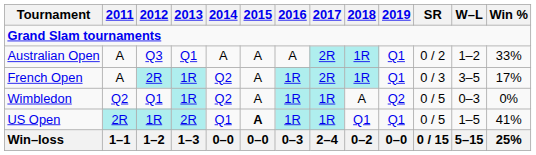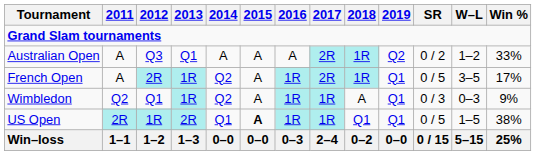 <table class=wikitable style=text-align:center;font-size:97%>
 <tr>
 <th>Tournament</th>
 <th><a href='#'>2011</a></th>
 <th><a href='#'>2012</a></th>
 <th><a href='#'>2013</a></th>
 <th><a href='#'>2014</a></th>
 <th><a href='#'>2015</a></th>
 <th><a href='#'>2016</a></th>
 <th><a href='#'>2017</a></th>
 <th><a href='#'>2018</a></th>
 <th><a href='#'>2019</a></th>
 <th>SR</th>
 <th>W–L</th>
 <th>Win %</th>
 </tr>
 <tr>
 <td colspan=17 align=left><a href='#'><strong>Grand Slam tournaments</strong></a></td>
 </tr>
 <tr>
 <td align=left><a href='#'>Australian Open</a></td>
 <td>A</td>
 <td><a href='#'>Q3</a></td>
 <td><a href='#'>Q1</a></td>
 <td>A</td>
 <td>A</td>
 <td>A</td>
 <td bgcolor=afeeee><a href='#'>2R</a></td>
 <td bgcolor=afeeee><a href='#'>1R</a></td>
-<td><a href='#'>Q1</a></td>
+<td><a href='#'>Q2</a></td>
 <td>0 / 2</td>
 <td>1–2</td>
 <td>33%</td>
 </tr>
 <tr>
 <td align=left><a href='#'>French Open</a></td>
 <td>A</td>
 <td bgcolor=afeeee><a href='#'>2R</a></td>
 <td bgcolor=afeeee><a href='#'>1R</a></td>
 <td><a href='#'>Q2</a></td>
 <td>A</td>
 <td bgcolor=afeeee><a href='#'>1R</a></td>
 <td bgcolor=afeeee><a href='#'>2R</a></td>
 <td bgcolor=afeeee><a href='#'>1R</a></td>
 <td><a href='#'>Q1</a></td>
-<td>0 / 3</td>
+<td>0 / 5</td>
 <td>3–5</td>
 <td>17%</td>
 </tr>
 <tr>
 <td align=left><a href='#'>Wimbledon</a></td>
 <td><a href='#'>Q2</a></td>
 <td><a href='#'>Q1</a></td>
 <td bgcolor=afeeee><a href='#'>1R</a></td>
 <td><a href='#'>Q2</a></td>
 <td>A</td>
 <td bgcolor=afeeee><a href='#'>1R</a></td>
 <td bgcolor=afeeee><a href='#'>1R</a></td>
 <td>A</td>
-<td><a href='#'>Q2</a></td>
-<td>0 / 5</td>
+<td><a href='#'>Q1</a></td>
+<td>0 / 3</td>
 <td>0–3</td>
-<td>0%</td>
+<td>9%</td>
 </tr>
 <tr>
 <td align=left><a href='#'>US Open</a></td>
 <td bgcolor=afeeee><a href='#'>2R</a></td>
 <td bgcolor=afeeee><a href='#'>1R</a></td>
 <td bgcolor=afeeee><a href='#'>2R</a></td>
 <td><a href='#'>Q1</a></td>
 <td><strong>A</strong></td>
 <td bgcolor=afeeee><a href='#'>1R</a></td>
 <td bgcolor=afeeee><a href='#'>1R</a></td>
 <td><a href='#'>Q1</a></td>
 <td><a href='#'>Q1</a></td>
 <td>0 / 5</td>
 <td>1–5</td>
-<td>41%</td>
+<td>38%</td>
 </tr>
 <tr>
 <th style=text-align:left>Win–loss</th>
 <th>1–1</th>
 <th>1–2</th>
 <th>1–3</th>
 <th>0–0</th>
 <th>0–0</th>
 <th>0–3</th>
 <th>2–4</th>
 <th>0–2</th>
 <th>0–0</th>
 <th>0 / 15</th>
 <th>5–15</th>
 <th>25%</th>
 </tr>
 </table>
